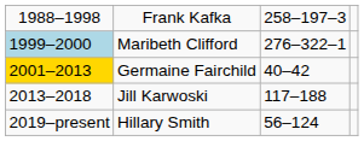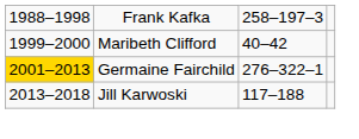 <table class="wikitable">
 <tr style="text-align:center;">
 <td>1988–1998</td>
 <td>Frank Kafka</td>
 <td>258–197–3</td>
 <td></td>
 </tr>
 <tr>
-<td style="background: lightblue;">1999–2000</td>
+<td>1999–2000</td>
 <td>Maribeth Clifford</td>
-<td>276–322–1</td>
+<td>40–42</td>
 <td></td>
 </tr>
 <tr>
 <td style="background: gold;">2001–2013</td>
 <td>Germaine Fairchild</td>
-<td>40–42</td>
+<td>276–322–1</td>
 <td></td>
 </tr>
 <tr>
 <td>2013–2018</td>
 <td>Jill Karwoski</td>
 <td>117–188</td>
 <td></td>
 </tr>
-<tr>
-<td>2019–present</td>
-<td>Hillary Smith</td>
-<td>56–124</td>
-<td></td>
-</tr>
 </table>
